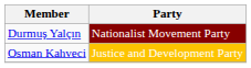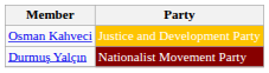 <table class="wikitable">
 <tr>
 <th>Member</th>
 <th>Party</th>
 </tr>
 <tr>
+<td><a href='#'>Osman Kahveci</a></td>
+<td style="background:#FDC400; color:white">Justice and Development Party</td>
+</tr>
+<tr>
 <td><a href='#'>Durmuş Yalçın</a></td>
 <td style="background:#870000; color:white">Nationalist Movement Party</td>
 </tr>
 <tr>
-<td><a href='#'>Osman Kahveci</a></td>
-<td style="background:#FDC400; color:white">Justice and Development Party</td>
-</tr>
-<tr>
 </tr>
 </table>
